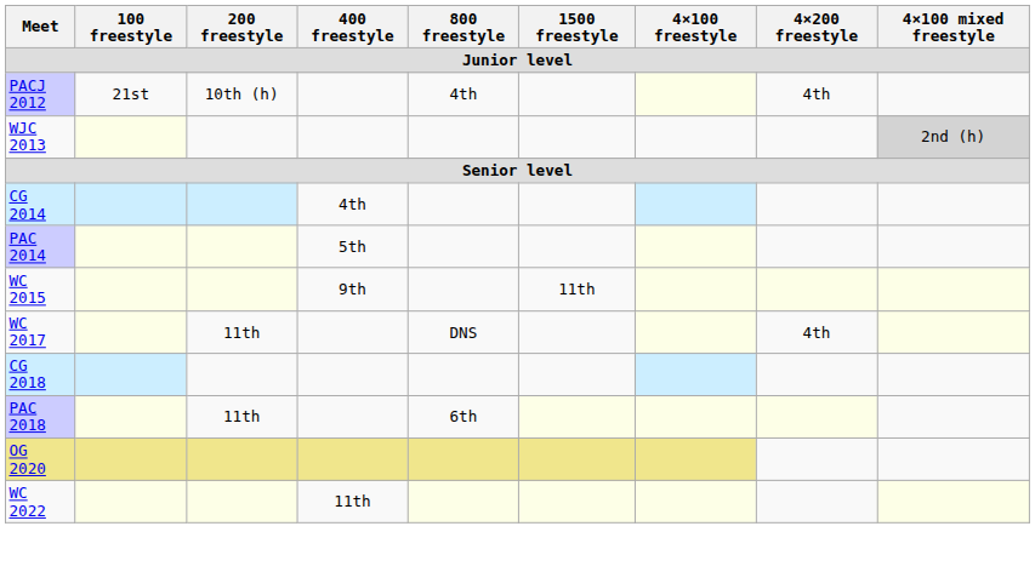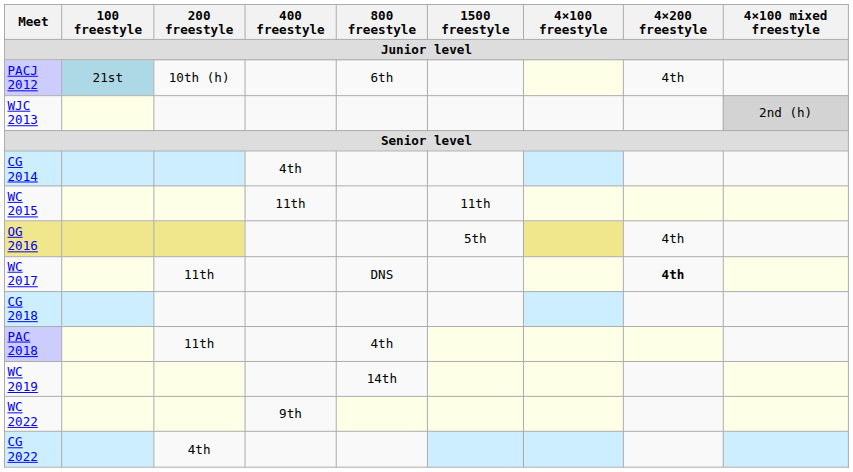 <table class="sortable wikitable">
 <tr>
 <th>Meet</th>
 <th class="unsortable">100 freestyle</th>
 <th class="unsortable">200 freestyle</th>
 <th class="unsortable">400 freestyle</th>
 <th class="unsortable">800 freestyle</th>
 <th class="unsortable">1500 freestyle</th>
 <th class="unsortable">4×100 freestyle</th>
 <th class="unsortable">4×200 freestyle</th>
 <th class="unsortable">4×100 mixed freestyle</th>
 </tr>
 <tr bgcolor="#DDDDDD">
 <td colspan="9" align="center"><strong>Junior level</strong></td>
 </tr>
 <tr>
 <td style="background:#ccccff"><a href='#'>PACJ 2012</a></td>
-<td align="center">21st</td>
+<td align="center" style="background: lightblue;">21st</td>
 <td align="center">10th (h)</td>
 <td align="center"></td>
-<td align="center">4th</td>
+<td align="center">6th</td>
 <td align="center"></td>
 <td style="background:#fdffe7"></td>
 <td align="center">4th</td>
 <td></td>
 </tr>
 <tr>
 <td><a href='#'>WJC 2013</a></td>
 <td style="background:#fdffe7"></td>
 <td align="center"></td>
 <td align="center"></td>
 <td align="center"></td>
 <td align="center"></td>
 <td align="center"></td>
 <td align="center"></td>
 <td align="center" style="background: lightgrey;">2nd (h)</td>
 </tr>
 <tr bgcolor="#DDDDDD">
 <td colspan="9" align="center"><strong>Senior level</strong></td>
 </tr>
 <tr>
 <td style="background:#cceeff"><a href='#'>CG 2014</a></td>
 <td style="background:#cceeff"></td>
 <td style="background:#cceeff"></td>
 <td align="center">4th</td>
 <td></td>
 <td align="center"></td>
 <td style="background:#cceeff"></td>
 <td align="center"></td>
 <td></td>
 </tr>
 <tr>
-<td style="background:#ccccff"><a href='#'>PAC 2014</a></td>
-<td style="background:#fdffe7"></td>
-<td style="background:#fdffe7"></td>
-<td align="center">5th</td>
-<td align="center"></td>
-<td align="center"></td>
-<td style="background:#fdffe7"></td>
-<td align="center"></td>
-<td></td>
-</tr>
-<tr>
 <td><a href='#'>WC 2015</a></td>
 <td style="background:#fdffe7"></td>
 <td style="background:#fdffe7"></td>
-<td align="center">9th</td>
+<td align="center">11th</td>
 <td align="center"></td>
 <td align="center">11th</td>
 <td style="background:#fdffe7"></td>
 <td style="background:#fdffe7"></td>
 <td style="background:#fdffe7"></td>
+</tr>
+<tr>
+<td style="background:#f0e68c"><a href='#'>OG 2016</a></td>
+<td style="background:#f0e68c"></td>
+<td style="background:#f0e68c"></td>
+<td align="center"></td>
+<td></td>
+<td align="center">5th</td>
+<td style="background:#f0e68c"></td>
+<td align="center">4th</td>
+<td></td>
 </tr>
 <tr>
 <td><a href='#'>WC 2017</a></td>
 <td style="background:#fdffe7"></td>
 <td align="center">11th</td>
 <td align="center"></td>
 <td align="center">DNS</td>
 <td align="center"></td>
 <td style="background:#fdffe7"></td>
-<td align="center">4th</td>
+<td align="center"><strong>4th</strong></td>
 <td style="background:#fdffe7"></td>
 </tr>
 <tr>
 <td style="background:#cceeff"><a href='#'>CG 2018</a></td>
 <td style="background:#cceeff"></td>
 <td align="center"></td>
 <td align="center"></td>
 <td></td>
 <td align="center"></td>
 <td style="background:#cceeff"></td>
 <td align="center"></td>
 <td></td>
 </tr>
 <tr>
 <td style="background:#ccccff"><a href='#'>PAC 2018</a></td>
 <td style="background:#fdffe7"></td>
 <td align="center">11th</td>
 <td align="center"></td>
-<td align="center">6th</td>
+<td align="center">4th</td>
 <td style="background:#fdffe7"></td>
 <td style="background:#fdffe7"></td>
 <td style="background:#fdffe7"></td>
 <td></td>
 </tr>
 <tr>
-<td style="background:#f0e68c"><a href='#'>OG 2020</a></td>
-<td style="background:#f0e68c"></td>
-<td style="background:#f0e68c"></td>
-<td style="background:#f0e68c"></td>
-<td style="background:#f0e68c"></td>
-<td style="background:#f0e68c"></td>
-<td style="background:#f0e68c"></td>
+<td><a href='#'>WC 2019</a></td>
+<td style="background:#fdffe7"></td>
+<td style="background:#fdffe7"></td>
 <td align="center"></td>
-<td></td>
+<td align="center">14th</td>
+<td style="background:#fdffe7"></td>
+<td style="background:#fdffe7"></td>
+<td align="center"></td>
+<td style="background:#fdffe7"></td>
 </tr>
 <tr>
 <td><a href='#'>WC 2022</a></td>
 <td style="background:#fdffe7"></td>
 <td style="background:#fdffe7"></td>
-<td align="center">11th</td>
+<td align="center">9th</td>
 <td style="background:#fdffe7"></td>
 <td style="background:#fdffe7"></td>
 <td style="background:#fdffe7"></td>
 <td align="center"></td>
 <td style="background:#fdffe7"></td>
 </tr>
+<tr>
+<td style="background:#cceeff"><a href='#'>CG 2022</a></td>
+<td style="background:#cceeff"></td>
+<td align="center">4th</td>
+<td align="center"></td>
+<td></td>
+<td style="background:#cceeff"></td>
+<td style="background:#cceeff"></td>
+<td align="center"></td>
+<td style="background:#cceeff"></td>
+</tr>
 </table>
